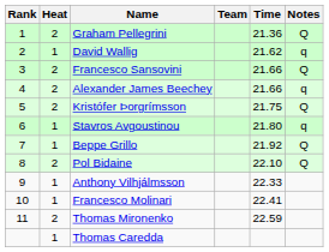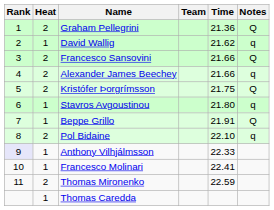 <table class="wikitable sortable" style="text-align:center">
 <tr>
 <th>Rank</th>
 <th>Heat</th>
 <th>Name</th>
 <th>Team</th>
 <th>Time</th>
 <th>Notes</th>
 </tr>
 <tr bgcolor=ccffcc>
 <td>1</td>
 <td>2</td>
 <td align="left"><a href='#'>Graham Pellegrini</a></td>
 <td align=left></td>
 <td>21.36</td>
 <td>Q</td>
 </tr>
 <tr bgcolor=ccffcc>
 <td>2</td>
 <td>1</td>
 <td align="left"><a href='#'>David Wallig</a></td>
 <td align=left></td>
 <td>21.62</td>
 <td>q</td>
 </tr>
 <tr bgcolor=ccffcc>
 <td>3</td>
 <td>2</td>
 <td align="left"><a href='#'>Francesco Sansovini</a></td>
 <td align=left></td>
 <td>21.66</td>
 <td>Q</td>
 </tr>
 <tr bgcolor=ddffdd>
 <td>4</td>
 <td>2</td>
 <td align="left"><a href='#'>Alexander James Beechey</a></td>
 <td align=left></td>
 <td>21.66</td>
 <td>q</td>
 </tr>
 <tr bgcolor=ddffdd>
 <td>5</td>
 <td>2</td>
 <td align="left"><a href='#'>Kristófer Þorgrímsson</a></td>
 <td align=left></td>
 <td>21.75</td>
 <td>Q</td>
 </tr>
 <tr bgcolor=ccffcc>
 <td>6</td>
 <td>1</td>
 <td align="left"><a href='#'>Stavros Avgoustinou</a></td>
 <td align=left></td>
 <td>21.80</td>
 <td>q</td>
 </tr>
 <tr bgcolor=ddffdd>
 <td>7</td>
 <td>1</td>
 <td align="left"><a href='#'>Beppe Grillo</a></td>
 <td align=left></td>
-<td>21.92</td>
+<td>21.91</td>
 <td>Q</td>
 </tr>
 <tr bgcolor=ddffdd>
 <td>8</td>
 <td>2</td>
 <td align="left"><a href='#'>Pol Bidaine</a></td>
 <td align=left></td>
 <td>22.10</td>
-<td>Q</td>
+<td>q</td>
 </tr>
 <tr>
-<td>9</td>
+<td style="background: lavender;">9</td>
 <td>1</td>
 <td align="left"><a href='#'>Anthony Vilhjálmsson</a></td>
 <td align=left></td>
 <td>22.33</td>
 <td></td>
 </tr>
 <tr>
 <td>10</td>
 <td>1</td>
 <td align="left"><a href='#'>Francesco Molinari</a></td>
 <td align=left></td>
 <td>22.41</td>
 <td></td>
 </tr>
 <tr>
 <td>11</td>
 <td>2</td>
 <td align="left"><a href='#'>Thomas Mironenko</a></td>
 <td align=left></td>
 <td>22.59</td>
 <td></td>
 </tr>
 <tr>
 <td></td>
 <td>1</td>
 <td align="left"><a href='#'>Thomas Caredda</a></td>
 <td align=left></td>
 <td></td>
 <td></td>
 </tr>
 </table>
